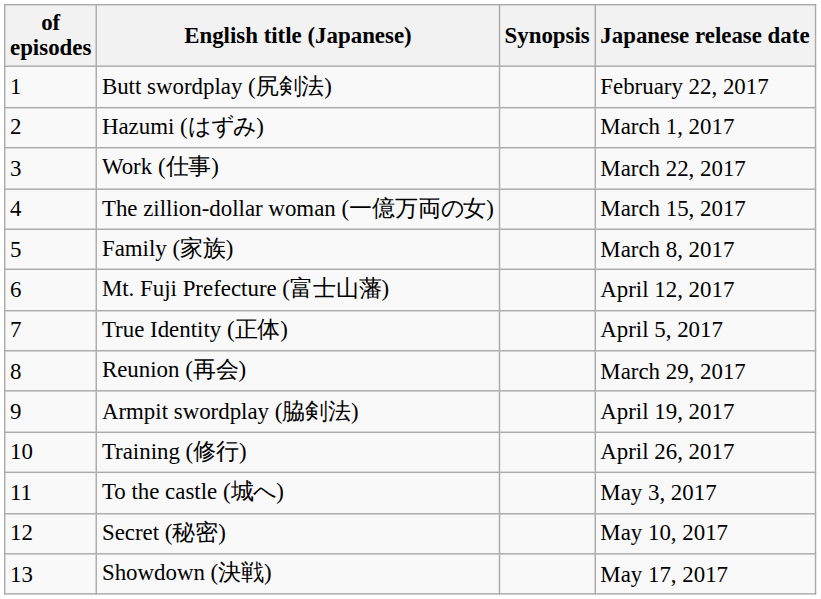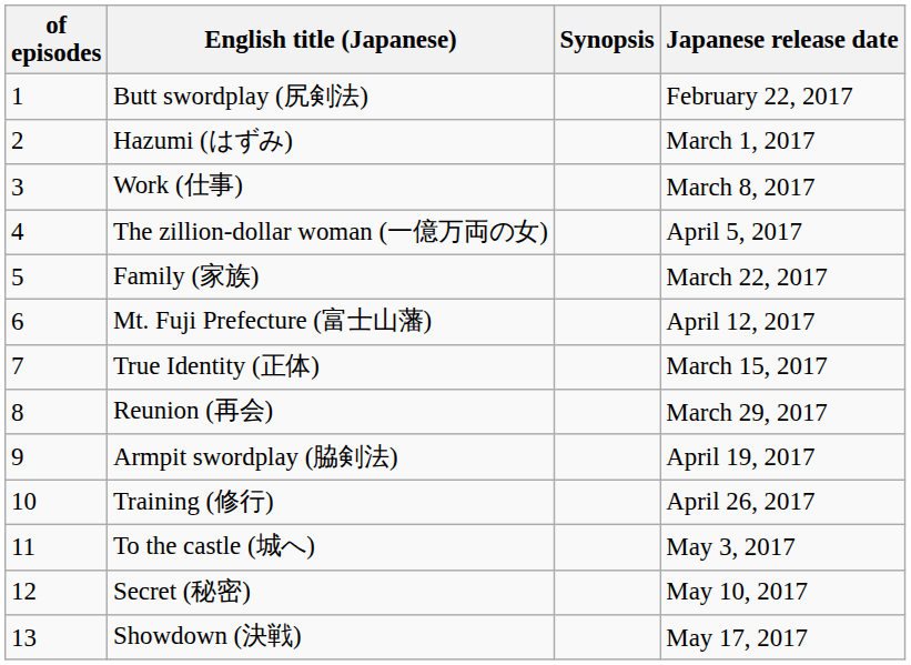 <table class="wikitable">
 <tr>
 <th> of<br>episodes</th>
 <th>English title (Japanese)</th>
 <th>Synopsis</th>
 <th>Japanese release date</th>
 </tr>
 <tr>
 <td>1</td>
 <td>Butt swordplay (尻剣法)</td>
 <td></td>
 <td>February 22, 2017</td>
 </tr>
 <tr>
 <td>2</td>
 <td>Hazumi (はずみ)</td>
 <td></td>
 <td>March 1, 2017</td>
 </tr>
 <tr>
 <td>3</td>
 <td>Work (仕事)</td>
 <td></td>
-<td>March 22, 2017</td>
+<td>March 8, 2017</td>
 </tr>
 <tr>
 <td>4</td>
 <td>The zillion-dollar woman (一億万両の女)</td>
 <td></td>
-<td>March 15, 2017</td>
+<td>April 5, 2017</td>
 </tr>
 <tr>
 <td>5</td>
 <td>Family (家族)</td>
 <td></td>
-<td>March 8, 2017</td>
+<td>March 22, 2017</td>
 </tr>
 <tr>
 <td>6</td>
 <td>Mt. Fuji Prefecture (富士山藩)</td>
 <td></td>
 <td>April 12, 2017</td>
 </tr>
 <tr>
 <td>7</td>
 <td>True Identity (正体)</td>
 <td></td>
-<td>April 5, 2017</td>
+<td>March 15, 2017</td>
 </tr>
 <tr>
 <td>8</td>
 <td>Reunion (再会)</td>
 <td></td>
 <td>March 29, 2017</td>
 </tr>
 <tr>
 <td>9</td>
 <td>Armpit swordplay (脇剣法)</td>
 <td></td>
 <td>April 19, 2017</td>
 </tr>
 <tr>
 <td>10</td>
 <td>Training (修行)</td>
 <td></td>
 <td>April 26, 2017</td>
 </tr>
 <tr>
 <td>11</td>
 <td>To the castle (城へ)</td>
 <td></td>
 <td>May 3, 2017</td>
 </tr>
 <tr>
 <td>12</td>
 <td>Secret (秘密)</td>
 <td></td>
 <td>May 10, 2017</td>
 </tr>
 <tr>
 <td>13</td>
 <td>Showdown (決戦)</td>
 <td></td>
 <td>May 17, 2017</td>
 </tr>
 </table>
